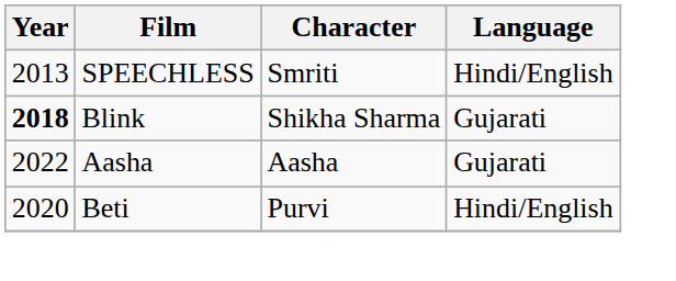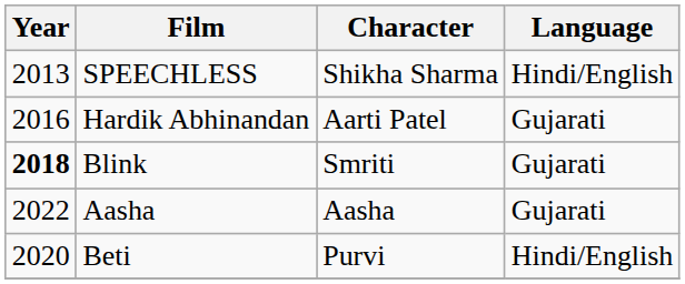 <table class="wikitable">
 <tr>
 <th>Year</th>
 <th>Film</th>
 <th>Character</th>
 <th>Language</th>
 </tr>
 <tr>
 <td>2013</td>
 <td>SPEECHLESS</td>
-<td>Smriti</td>
+<td>Shikha Sharma</td>
 <td>Hindi/English</td>
+</tr>
+<tr>
+<td>2016</td>
+<td>Hardik Abhinandan</td>
+<td>Aarti Patel</td>
+<td>Gujarati</td>
 </tr>
 <tr>
 <td><strong>2018</strong></td>
 <td>Blink</td>
-<td>Shikha Sharma</td>
+<td>Smriti</td>
 <td>Gujarati</td>
 </tr>
 <tr>
 <td>2022</td>
 <td>Aasha</td>
 <td>Aasha</td>
 <td>Gujarati</td>
 </tr>
 <tr>
 <td>2020</td>
 <td>Beti</td>
 <td>Purvi</td>
 <td>Hindi/English</td>
 </tr>
 <tr>
 </tr>
 </table>
